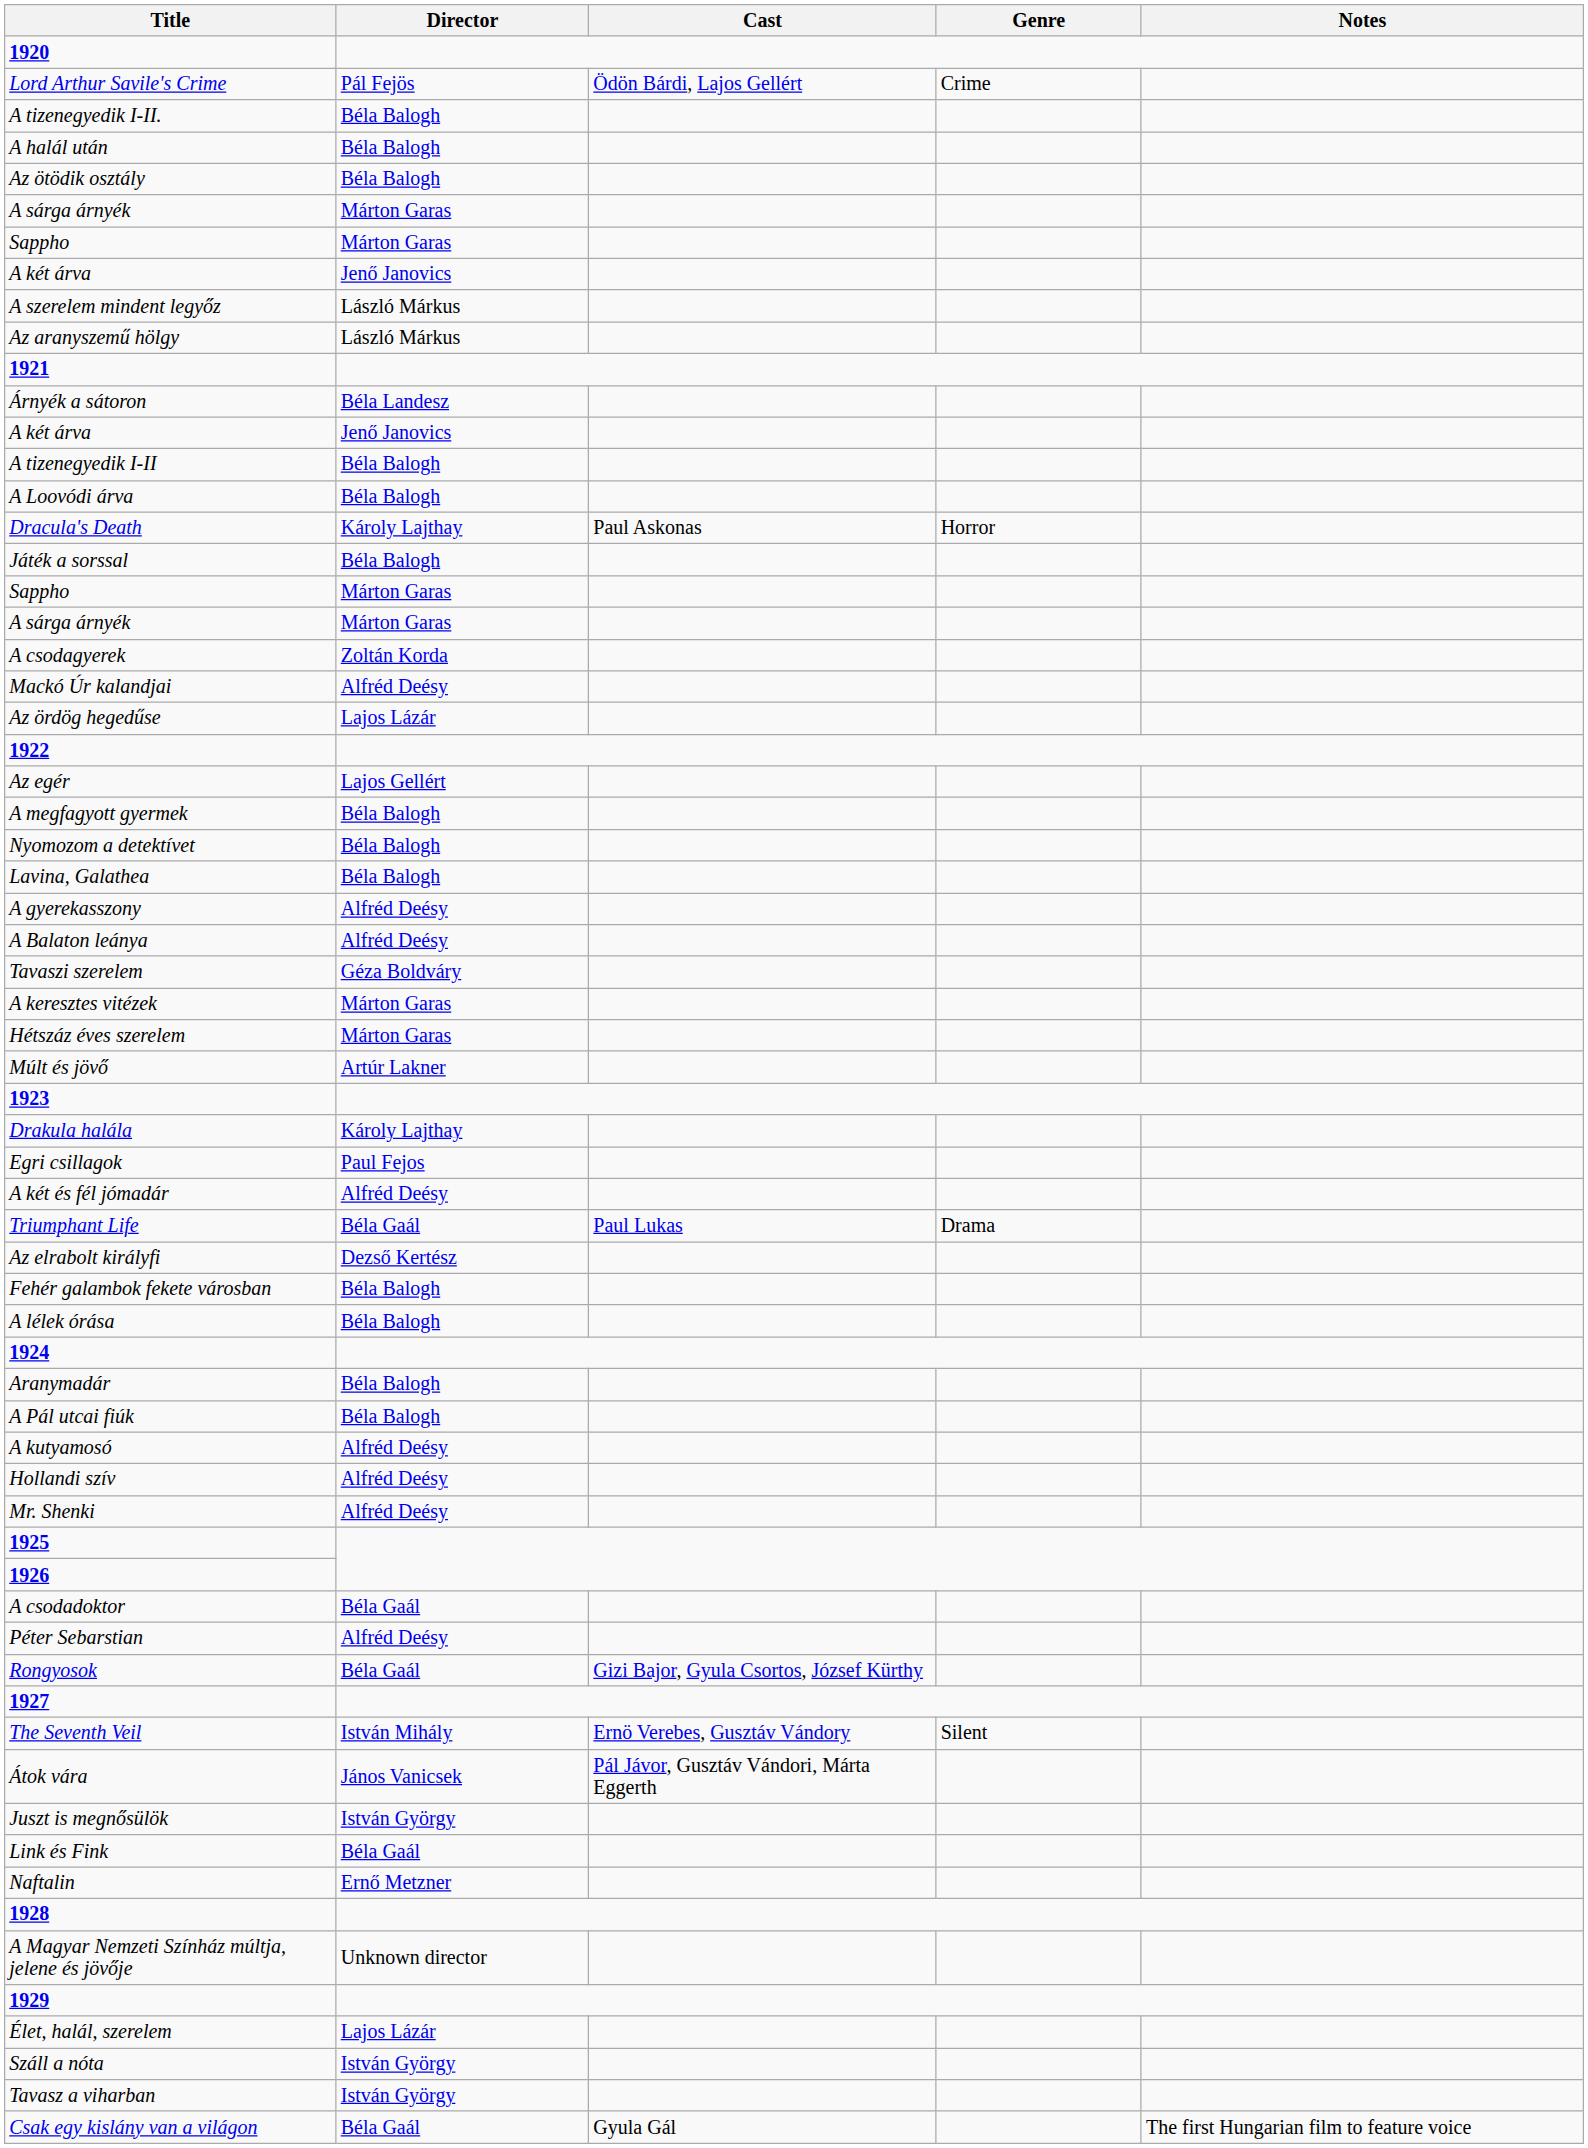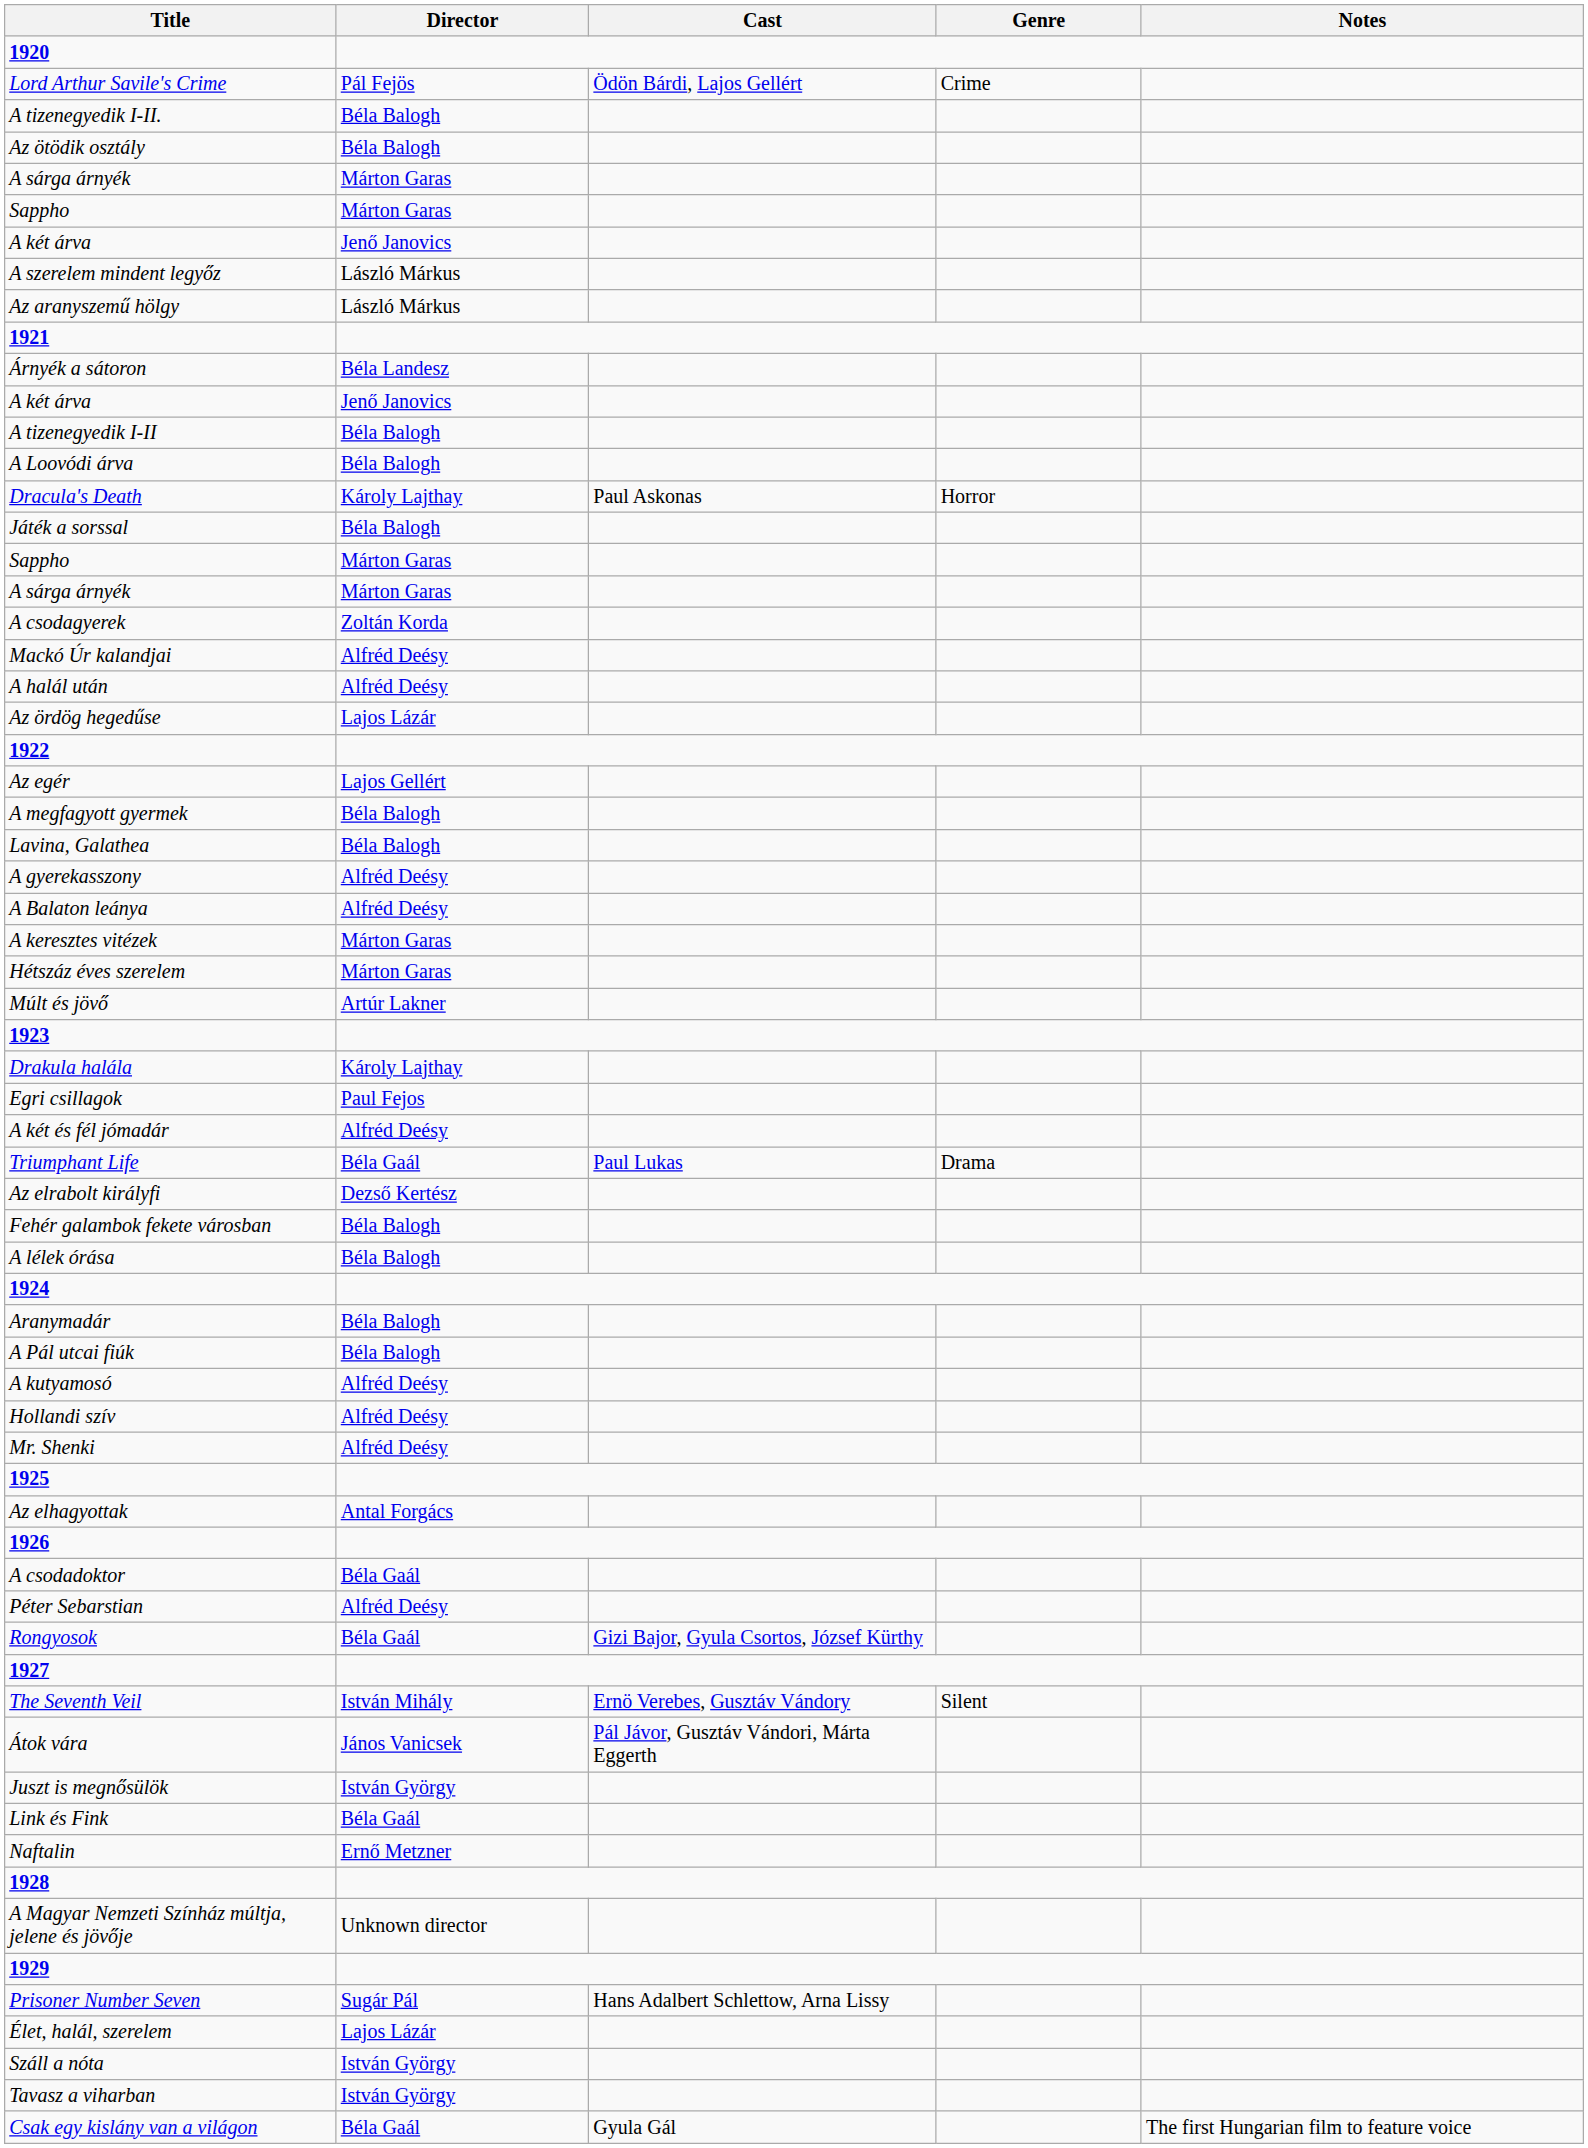 <table class="wikitable" style="width:100%;">
 <tr>
 <th style="width:21%;">Title</th>
 <th style="width:16%;">Director</th>
 <th style="width:22%;">Cast</th>
 <th style="width:13%;">Genre</th>
 <th style="width:28%;">Notes</th>
 </tr>
 <tr>
 <td><strong><a href='#'>1920</a></strong></td>
 </tr>
 <tr>
 <td><em><a href='#'>Lord Arthur Savile's Crime</a></em></td>
 <td><a href='#'>Pál Fejös</a></td>
 <td><a href='#'>Ödön Bárdi</a>, <a href='#'>Lajos Gellért</a></td>
 <td>Crime</td>
 <td></td>
 </tr>
 <tr>
 <td><em>A tizenegyedik I-II. </em></td>
-<td><a href='#'>Béla Balogh</a></td>
-<td></td>
-<td></td>
-<td></td>
-</tr>
-<tr>
-<td><em>A halál után</em></td>
 <td><a href='#'>Béla Balogh</a></td>
 <td></td>
 <td></td>
 <td></td>
 </tr>
 <tr>
 <td><em>Az ötödik osztály</em></td>
 <td><a href='#'>Béla Balogh</a></td>
 <td></td>
 <td></td>
 <td></td>
 </tr>
 <tr>
 <td><em>A sárga árnyék </em></td>
 <td><a href='#'>Márton Garas</a></td>
 <td></td>
 <td></td>
 <td></td>
 </tr>
 <tr>
 <td><em>Sappho</em></td>
 <td><a href='#'>Márton Garas</a></td>
 <td></td>
 <td></td>
 <td></td>
 </tr>
 <tr>
 <td><em>A két árva</em></td>
 <td><a href='#'>Jenő Janovics</a></td>
 <td></td>
 <td></td>
 <td></td>
 </tr>
 <tr>
 <td><em>A szerelem mindent legyőz</em></td>
 <td>László Márkus</td>
 <td></td>
 <td></td>
 <td></td>
 </tr>
 <tr>
 <td><em>Az aranyszemű hölgy</em></td>
 <td>László Márkus</td>
 <td></td>
 <td></td>
 <td></td>
 </tr>
 <tr>
 <td><strong><a href='#'>1921</a></strong></td>
 </tr>
 <tr>
 <td><em>Árnyék a sátoron</em></td>
 <td><a href='#'>Béla Landesz</a></td>
 <td></td>
 <td></td>
 <td></td>
 </tr>
 <tr>
 <td><em>A két árva</em></td>
 <td><a href='#'>Jenő Janovics</a></td>
 <td></td>
 <td></td>
 <td></td>
 </tr>
 <tr>
 <td><em>A tizenegyedik I-II</em></td>
 <td><a href='#'>Béla Balogh</a></td>
 <td></td>
 <td></td>
 <td></td>
 </tr>
 <tr>
 <td><em>A Loovódi árva</em></td>
 <td><a href='#'>Béla Balogh</a></td>
 <td></td>
 <td></td>
 <td></td>
 </tr>
 <tr>
 <td><em><a href='#'>Dracula's Death</a></em></td>
 <td><a href='#'>Károly Lajthay</a></td>
 <td>Paul Askonas</td>
 <td>Horror</td>
 <td></td>
 </tr>
 <tr>
 <td><em>Játék a sorssal</em></td>
 <td><a href='#'>Béla Balogh</a></td>
 <td></td>
 <td></td>
 <td></td>
 </tr>
 <tr>
 <td><em>Sappho</em></td>
 <td><a href='#'>Márton Garas</a></td>
 <td></td>
 <td></td>
 <td></td>
 </tr>
 <tr>
 <td><em>A sárga árnyék</em></td>
 <td><a href='#'>Márton Garas</a></td>
 <td></td>
 <td></td>
 <td></td>
 </tr>
 <tr>
 <td><em>A csodagyerek</em></td>
 <td><a href='#'>Zoltán Korda</a></td>
 <td></td>
 <td></td>
 <td></td>
 </tr>
 <tr>
 <td><em> Mackó Úr kalandjai</em></td>
 <td><a href='#'>Alfréd Deésy</a></td>
 <td></td>
 <td></td>
 <td></td>
 </tr>
 <tr>
+<td><em>A halál után</em></td>
+<td><a href='#'>Alfréd Deésy</a></td>
+<td></td>
+<td></td>
+<td></td>
+</tr>
+<tr>
 <td><em>Az ördög hegedűse</em></td>
 <td><a href='#'>Lajos Lázár</a></td>
 <td></td>
 <td></td>
 <td></td>
 </tr>
 <tr>
 <td><strong><a href='#'>1922</a></strong></td>
 </tr>
 <tr>
 <td><em>Az egér</em></td>
 <td><a href='#'>Lajos Gellért</a></td>
 <td></td>
 <td></td>
 <td></td>
 </tr>
 <tr>
 <td><em>A megfagyott gyermek</em></td>
 <td><a href='#'>Béla Balogh</a></td>
 <td></td>
 <td></td>
 <td></td>
 </tr>
 <tr>
-<td><em>Nyomozom a detektívet</em></td>
-<td><a href='#'>Béla Balogh</a></td>
-<td></td>
-<td></td>
-<td></td>
-</tr>
-<tr>
 <td><em>Lavina, Galathea</em></td>
 <td><a href='#'>Béla Balogh</a></td>
 <td></td>
 <td></td>
 <td></td>
 </tr>
 <tr>
 <td><em>A gyerekasszony</em></td>
 <td><a href='#'>Alfréd Deésy</a></td>
 <td></td>
 <td></td>
 <td></td>
 </tr>
 <tr>
 <td><em>A Balaton leánya</em></td>
 <td><a href='#'>Alfréd Deésy</a></td>
-<td></td>
-<td></td>
-<td></td>
-</tr>
-<tr>
-<td><em>Tavaszi szerelem</em></td>
-<td><a href='#'>Géza Boldváry</a></td>
 <td></td>
 <td></td>
 <td></td>
 </tr>
 <tr>
 <td><em>A keresztes vitézek</em></td>
 <td><a href='#'>Márton Garas</a></td>
 <td></td>
 <td></td>
 <td></td>
 </tr>
 <tr>
 <td><em>Hétszáz éves szerelem</em></td>
 <td><a href='#'>Márton Garas</a></td>
 <td></td>
 <td></td>
 <td></td>
 </tr>
 <tr>
 <td><em>Múlt és jövő</em></td>
 <td><a href='#'>Artúr Lakner</a></td>
 <td></td>
 <td></td>
 <td></td>
 </tr>
 <tr>
 <td><strong><a href='#'>1923</a></strong></td>
 </tr>
 <tr>
 <td><em><a href='#'>Drakula halála</a></em></td>
 <td><a href='#'>Károly Lajthay</a></td>
 <td></td>
 <td></td>
 <td></td>
 </tr>
 <tr>
 <td><em>Egri csillagok</em></td>
 <td><a href='#'>Paul Fejos</a></td>
 <td></td>
 <td></td>
 <td></td>
 </tr>
 <tr>
 <td><em>A két és fél jómadár</em></td>
 <td><a href='#'>Alfréd Deésy</a></td>
 <td></td>
 <td></td>
 <td></td>
 </tr>
 <tr>
 <td><em><a href='#'>Triumphant Life</a></em></td>
 <td><a href='#'>Béla Gaál</a></td>
 <td><a href='#'>Paul Lukas</a></td>
 <td>Drama</td>
 <td></td>
 </tr>
 <tr>
 <td><em>Az elrabolt királyfi</em></td>
 <td><a href='#'>Dezső Kertész</a></td>
 <td></td>
 <td></td>
 <td></td>
 </tr>
 <tr>
 <td><em>Fehér galambok fekete városban</em></td>
 <td><a href='#'>Béla Balogh</a></td>
 <td></td>
 <td></td>
 <td></td>
 </tr>
 <tr>
 <td><em>A lélek órása</em></td>
 <td><a href='#'>Béla Balogh</a></td>
 <td></td>
 <td></td>
 <td></td>
 </tr>
 <tr>
 <td><strong><a href='#'>1924</a></strong></td>
 </tr>
 <tr>
 <td><em>Aranymadár</em></td>
 <td><a href='#'>Béla Balogh</a></td>
 <td></td>
 <td></td>
 <td></td>
 </tr>
 <tr>
 <td><em>A Pál utcai fiúk</em></td>
 <td><a href='#'>Béla Balogh</a></td>
 <td></td>
 <td></td>
 <td></td>
 </tr>
 <tr>
 <td><em>A kutyamosó</em></td>
 <td><a href='#'>Alfréd Deésy</a></td>
 <td></td>
 <td></td>
 <td></td>
 </tr>
 <tr>
 <td><em>Hollandi szív</em></td>
 <td><a href='#'>Alfréd Deésy</a></td>
 <td></td>
 <td></td>
 <td></td>
 </tr>
 <tr>
 <td><em>Mr. Shenki</em></td>
 <td><a href='#'>Alfréd Deésy</a></td>
 <td></td>
 <td></td>
 <td></td>
 </tr>
 <tr>
 <td><strong><a href='#'>1925</a></strong></td>
 </tr>
 <tr>
+<td><em>Az elhagyottak</em></td>
+<td><a href='#'>Antal Forgács</a></td>
+<td></td>
+<td></td>
+<td></td>
+</tr>
+<tr>
 <td><strong><a href='#'>1926</a></strong></td>
 </tr>
 <tr>
 <td><em>A csodadoktor</em></td>
 <td><a href='#'>Béla Gaál</a></td>
 <td></td>
 <td></td>
 <td></td>
 </tr>
 <tr>
 <td><em>Péter Sebarstian</em></td>
 <td><a href='#'>Alfréd Deésy</a></td>
 <td></td>
 <td></td>
 <td></td>
 </tr>
 <tr>
 <td><em><a href='#'>Rongyosok</a></em></td>
 <td><a href='#'>Béla Gaál</a></td>
 <td><a href='#'>Gizi Bajor</a>, <a href='#'>Gyula Csortos</a>, <a href='#'>József Kürthy</a></td>
 <td></td>
 <td></td>
 </tr>
 <tr>
 <td><strong><a href='#'>1927</a></strong></td>
 </tr>
 <tr>
 <td><em><a href='#'>The Seventh Veil</a></em></td>
 <td><a href='#'>István Mihály</a></td>
 <td><a href='#'>Ernö Verebes</a>, <a href='#'>Gusztáv Vándory</a></td>
 <td>Silent</td>
 <td></td>
 </tr>
 <tr>
 <td><em>Átok vára</em></td>
 <td><a href='#'>János Vanicsek</a></td>
 <td><a href='#'>Pál Jávor</a>, Gusztáv Vándori, Márta Eggerth</td>
 <td></td>
 <td></td>
 </tr>
 <tr>
 <td><em>Juszt is megnősülök</em></td>
 <td><a href='#'>István György</a></td>
 <td></td>
 <td></td>
 <td></td>
 </tr>
 <tr>
 <td><em>Link és Fink</em></td>
 <td><a href='#'>Béla Gaál</a></td>
 <td></td>
 <td></td>
 <td></td>
 </tr>
 <tr>
 <td><em>Naftalin</em></td>
 <td><a href='#'>Ernő Metzner</a></td>
 <td></td>
 <td></td>
 <td></td>
 </tr>
 <tr>
 <td><strong><a href='#'>1928</a></strong></td>
 </tr>
 <tr>
 <td><em>A Magyar Nemzeti Színház múltja, jelene és jövője</em></td>
 <td>Unknown director</td>
 <td></td>
 <td></td>
 <td></td>
 </tr>
 <tr>
 <td><strong><a href='#'>1929</a></strong></td>
 </tr>
 <tr>
+<td><em><a href='#'>Prisoner Number Seven</a></em></td>
+<td><a href='#'>Sugár Pál</a></td>
+<td>Hans Adalbert Schlettow, Arna Lissy</td>
+<td></td>
+<td></td>
+</tr>
+<tr>
 <td><em>Élet, halál, szerelem</em></td>
 <td><a href='#'>Lajos Lázár</a></td>
 <td></td>
 <td></td>
 <td></td>
 </tr>
 <tr>
 <td><em>Száll a nóta</em></td>
 <td><a href='#'>István György</a></td>
 <td></td>
 <td></td>
 <td></td>
 </tr>
 <tr>
 <td><em>Tavasz a viharban</em></td>
 <td><a href='#'>István György</a></td>
 <td></td>
 <td></td>
 <td></td>
 </tr>
 <tr>
 <td><em><a href='#'>Csak egy kislány van a világon</a></em></td>
 <td><a href='#'>Béla Gaál</a></td>
 <td>Gyula Gál</td>
 <td></td>
 <td>The first Hungarian film to feature voice</td>
 </tr>
 </table>
